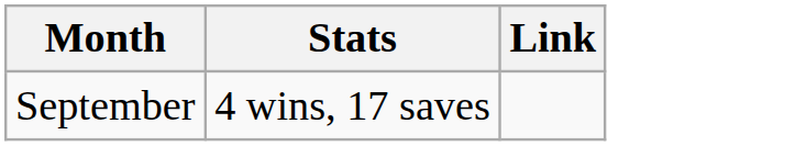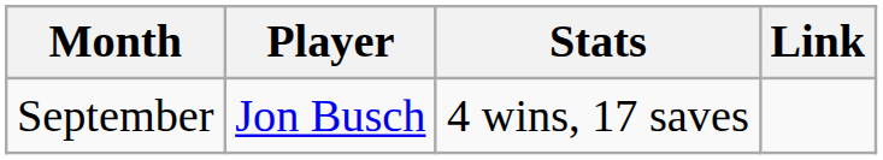 <table class=wikitable>
 <tr>
 <th>Month</th>
+<th>Player</th>
 <th>Stats</th>
 <th>Link</th>
 </tr>
 <tr>
 <td>September</td>
+<td> <a href='#'>Jon Busch</a></td>
 <td>4 wins, 17 saves</td>
 <td></td>
 </tr>
 </table>
